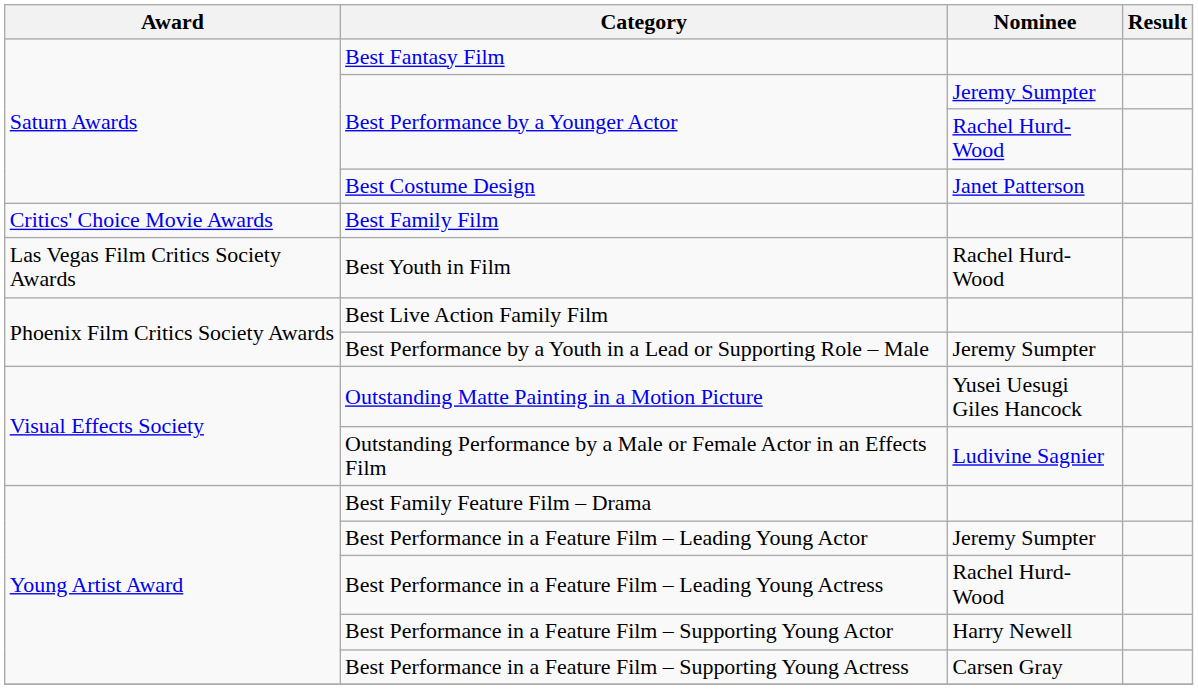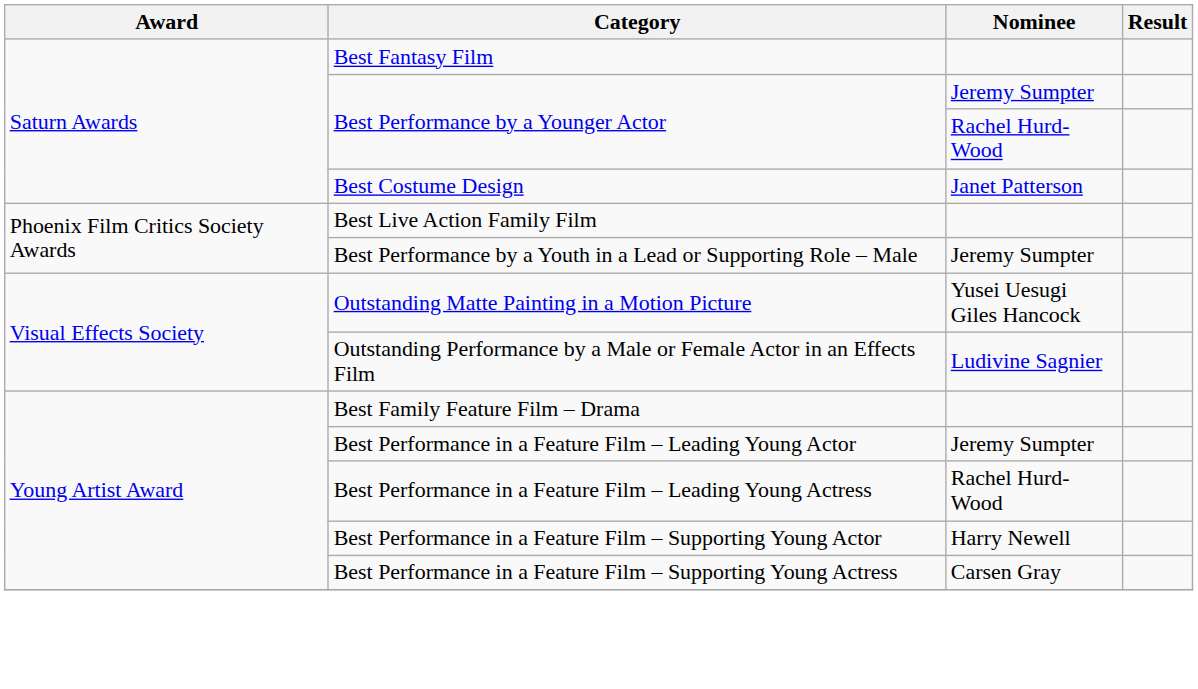 <table class="wikitable">
 <tr>
 <th>Award</th>
 <th>Category</th>
 <th>Nominee</th>
 <th>Result</th>
 </tr>
 <tr>
 <td rowspan=4><a href='#'>Saturn Awards</a></td>
 <td><a href='#'>Best Fantasy Film</a></td>
 <td></td>
 <td></td>
 </tr>
 <tr>
 <td rowspan=2><a href='#'>Best Performance by a Younger Actor</a></td>
 <td><a href='#'>Jeremy Sumpter</a></td>
 <td></td>
 </tr>
 <tr>
 <td><a href='#'>Rachel Hurd-Wood</a></td>
 <td></td>
 </tr>
 <tr>
 <td><a href='#'>Best Costume Design</a></td>
 <td><a href='#'>Janet Patterson</a></td>
-<td></td>
-</tr>
-<tr>
-<td><a href='#'>Critics' Choice Movie Awards</a></td>
-<td><a href='#'>Best Family Film</a></td>
-<td></td>
-<td></td>
-</tr>
-<tr>
-<td>Las Vegas Film Critics Society Awards</td>
-<td>Best Youth in Film</td>
-<td>Rachel Hurd-Wood</td>
 <td></td>
 </tr>
 <tr>
 <td rowspan=2>Phoenix Film Critics Society Awards</td>
 <td>Best Live Action Family Film</td>
 <td></td>
 <td></td>
 </tr>
 <tr>
 <td>Best Performance by a Youth in a Lead or Supporting Role – Male</td>
 <td>Jeremy Sumpter</td>
 <td></td>
 </tr>
 <tr>
 <td rowspan=2><a href='#'>Visual Effects Society</a></td>
 <td><a href='#'>Outstanding Matte Painting in a Motion Picture</a></td>
 <td>Yusei Uesugi<br>Giles Hancock</td>
 <td></td>
 </tr>
 <tr>
 <td>Outstanding Performance by a Male or Female Actor in an Effects Film</td>
 <td><a href='#'>Ludivine Sagnier</a></td>
 <td></td>
 </tr>
 <tr>
 <td rowspan=5><a href='#'>Young Artist Award</a></td>
 <td>Best Family Feature Film – Drama</td>
 <td></td>
 <td></td>
 </tr>
 <tr>
 <td>Best Performance in a Feature Film – Leading Young Actor</td>
 <td>Jeremy Sumpter</td>
 <td></td>
 </tr>
 <tr>
 <td>Best Performance in a Feature Film – Leading Young Actress</td>
 <td>Rachel Hurd-Wood</td>
 <td></td>
 </tr>
 <tr>
 <td>Best Performance in a Feature Film – Supporting Young Actor</td>
 <td>Harry Newell</td>
 <td></td>
 </tr>
 <tr>
 <td>Best Performance in a Feature Film – Supporting Young Actress</td>
 <td>Carsen Gray</td>
 <td></td>
 </tr>
 <tr>
 </tr>
 </table>
